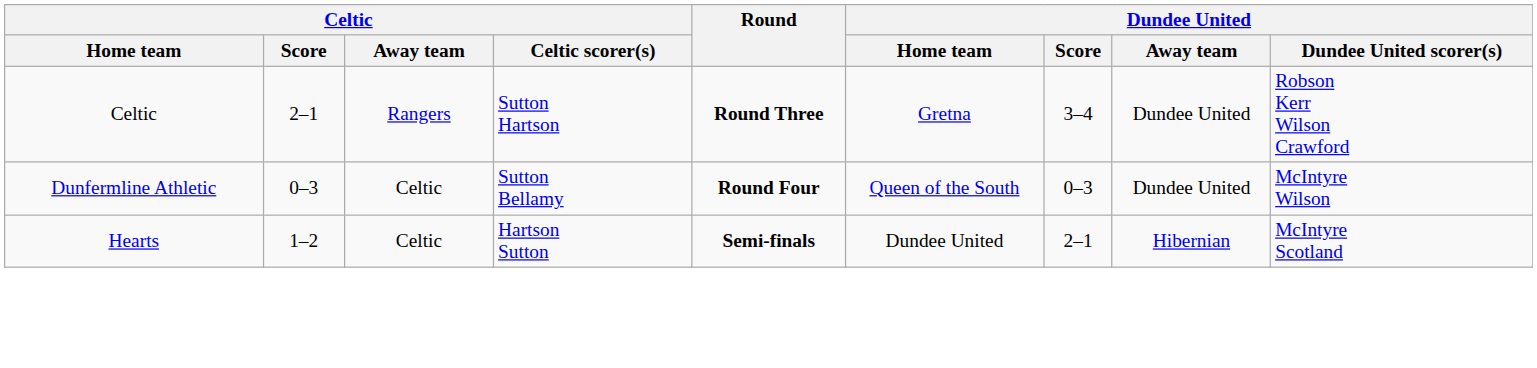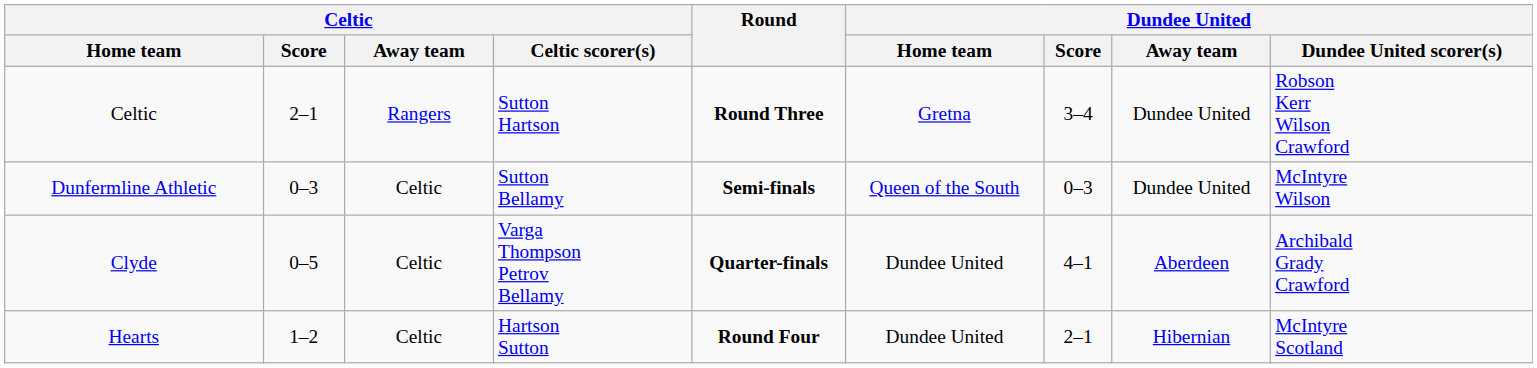 <table width=100% border=0 class=wikitable style="text-align: center">
 <tr valign=top>
 <th colspan=4 width=45%><a href='#'>Celtic</a></th>
 <th rowspan=2 valign=center width=10%>Round</th>
 <th colspan=4 width=45%><a href='#'>Dundee United</a></th>
 </tr>
 <tr>
 <th>Home team</th>
 <th>Score</th>
 <th>Away team</th>
 <th>Celtic scorer(s)</th>
 <th>Home team</th>
 <th>Score</th>
 <th>Away team</th>
 <th>Dundee United scorer(s)</th>
 </tr>
 <tr>
 <td>Celtic</td>
 <td>2–1</td>
 <td><a href='#'>Rangers</a></td>
 <td align=left><a href='#'>Sutton</a> <br> <a href='#'>Hartson</a> </td>
 <td><strong>Round Three</strong></td>
 <td><a href='#'>Gretna</a></td>
 <td>3–4</td>
 <td>Dundee United</td>
 <td align=left><a href='#'>Robson</a> <br> <a href='#'>Kerr</a> <br> <a href='#'>Wilson</a> <br>  <a href='#'>Crawford</a> </td>
 </tr>
 <tr>
 <td><a href='#'>Dunfermline Athletic</a></td>
 <td>0–3</td>
 <td>Celtic</td>
 <td align=left><a href='#'>Sutton</a> <br> <a href='#'>Bellamy</a> </td>
-<td><strong>Round Four</strong></td>
+<td><strong>Semi-finals</strong></td>
 <td><a href='#'>Queen of the South</a></td>
 <td>0–3</td>
 <td>Dundee United</td>
 <td align=left><a href='#'>McIntyre</a> <br> <a href='#'>Wilson</a> </td>
 </tr>
 <tr>
+<td><a href='#'>Clyde</a></td>
+<td>0–5</td>
+<td>Celtic</td>
+<td align=left><a href='#'>Varga</a> <br> <a href='#'>Thompson</a> <br> <a href='#'>Petrov</a> <br> <a href='#'>Bellamy</a> </td>
+<td><strong>Quarter-finals</strong></td>
+<td>Dundee United</td>
+<td>4–1</td>
+<td><a href='#'>Aberdeen</a></td>
+<td align=left><a href='#'>Archibald</a> <br> <a href='#'>Grady</a> <br> <a href='#'>Crawford</a> </td>
+</tr>
+<tr>
 <td><a href='#'>Hearts</a></td>
 <td>1–2</td>
 <td>Celtic</td>
 <td align=left><a href='#'>Hartson</a> <br> <a href='#'>Sutton</a> </td>
-<td><strong>Semi-finals</strong></td>
+<td><strong>Round Four</strong></td>
 <td>Dundee United</td>
 <td>2–1</td>
 <td><a href='#'>Hibernian</a></td>
 <td align=left><a href='#'>McIntyre</a> <br> <a href='#'>Scotland</a> </td>
 </tr>
 </table>
